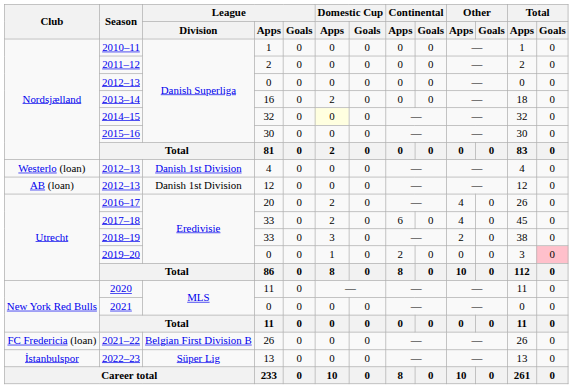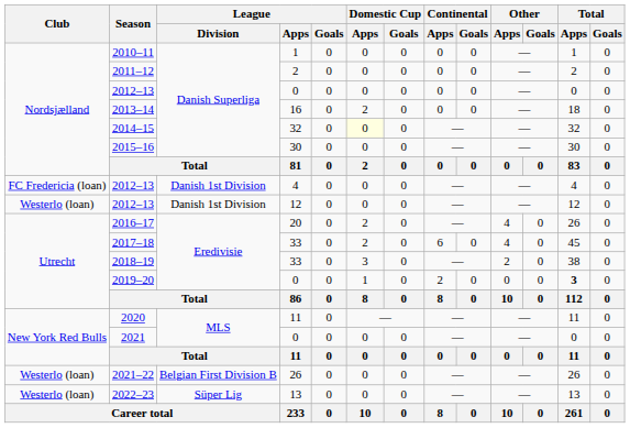 <table class="wikitable" style="text-align:center">
 <tr>
 <th rowspan="2">Club</th>
 <th rowspan="2">Season</th>
 <th colspan="3">League</th>
 <th colspan="2">Domestic Cup</th>
 <th colspan="2">Continental</th>
 <th colspan="2">Other</th>
 <th colspan="2">Total</th>
 </tr>
 <tr>
 <th>Division</th>
 <th>Apps</th>
 <th>Goals</th>
 <th>Apps</th>
 <th>Goals</th>
 <th>Apps</th>
 <th>Goals</th>
 <th>Apps</th>
 <th>Goals</th>
 <th>Apps</th>
 <th>Goals</th>
 </tr>
 <tr>
 <td rowspan="7"><a href='#'>Nordsjælland</a></td>
 <td><a href='#'>2010–11</a></td>
 <td rowspan="6"><a href='#'>Danish Superliga</a></td>
 <td>1</td>
 <td>0</td>
 <td>0</td>
 <td>0</td>
 <td>0</td>
 <td>0</td>
 <td colspan="2">—</td>
 <td>1</td>
 <td>0</td>
 </tr>
 <tr>
 <td><a href='#'>2011–12</a></td>
 <td>2</td>
 <td>0</td>
 <td>0</td>
 <td>0</td>
 <td>0</td>
 <td>0</td>
 <td colspan="2">—</td>
 <td>2</td>
 <td>0</td>
 </tr>
 <tr>
 <td><a href='#'>2012–13</a></td>
 <td>0</td>
 <td>0</td>
 <td>0</td>
 <td>0</td>
 <td>0</td>
 <td>0</td>
 <td colspan="2">—</td>
 <td>0</td>
 <td>0</td>
 </tr>
 <tr>
 <td><a href='#'>2013–14</a></td>
 <td>16</td>
 <td>0</td>
 <td>2</td>
 <td>0</td>
 <td>0</td>
 <td>0</td>
 <td colspan="2">—</td>
 <td>18</td>
 <td>0</td>
 </tr>
 <tr>
 <td><a href='#'>2014–15</a></td>
 <td>32</td>
 <td>0</td>
 <td style="background: lightyellow;">0</td>
 <td>0</td>
 <td colspan="2">—</td>
 <td colspan="2">—</td>
 <td>32</td>
 <td>0</td>
 </tr>
 <tr>
 <td><a href='#'>2015–16</a></td>
 <td>30</td>
 <td>0</td>
 <td>0</td>
 <td>0</td>
 <td colspan="2">—</td>
 <td colspan="2">—</td>
 <td>30</td>
 <td>0</td>
 </tr>
 <tr>
 <th colspan="2">Total</th>
 <th>81</th>
 <th>0</th>
 <th>2</th>
 <th>0</th>
 <th>0</th>
 <th>0</th>
 <th>0</th>
 <th>0</th>
 <th>83</th>
 <th>0</th>
 </tr>
 <tr>
-<td><a href='#'>Westerlo</a> (loan)</td>
+<td rowspan="1"><a href='#'>FC Fredericia</a> (loan)</td>
 <td><a href='#'>2012–13</a></td>
 <td><a href='#'>Danish 1st Division</a></td>
 <td>4</td>
 <td>0</td>
 <td>0</td>
 <td>0</td>
 <td colspan="2">—</td>
 <td colspan="2">—</td>
 <td>4</td>
 <td>0</td>
 </tr>
 <tr>
-<td rowspan="1"><a href='#'>AB</a> (loan)</td>
+<td><a href='#'>Westerlo</a> (loan)</td>
 <td><a href='#'>2012–13</a></td>
 <td>Danish 1st Division</td>
 <td>12</td>
 <td>0</td>
 <td>0</td>
 <td>0</td>
 <td colspan="2">—</td>
 <td colspan="2">—</td>
 <td>12</td>
 <td>0</td>
 </tr>
 <tr>
 <td rowspan="5"><a href='#'>Utrecht</a></td>
 <td><a href='#'>2016–17</a></td>
 <td rowspan="4"><a href='#'>Eredivisie</a></td>
 <td>20</td>
 <td>0</td>
 <td>2</td>
 <td>0</td>
 <td colspan="2">—</td>
 <td>4</td>
 <td>0</td>
 <td>26</td>
 <td>0</td>
 </tr>
 <tr>
 <td><a href='#'>2017–18</a></td>
 <td>33</td>
 <td>0</td>
 <td>2</td>
 <td>0</td>
 <td>6</td>
 <td>0</td>
 <td>4</td>
 <td>0</td>
 <td>45</td>
 <td>0</td>
 </tr>
 <tr>
 <td><a href='#'>2018–19</a></td>
 <td>33</td>
 <td>0</td>
 <td>3</td>
 <td>0</td>
 <td colspan="2">—</td>
 <td>2</td>
 <td>0</td>
 <td>38</td>
 <td>0</td>
 </tr>
 <tr>
 <td><a href='#'>2019–20</a></td>
 <td>0</td>
 <td>0</td>
 <td>1</td>
 <td>0</td>
 <td>2</td>
 <td>0</td>
 <td>0</td>
 <td>0</td>
-<td>3</td>
-<td style="background: pink;">0</td>
+<td><strong>3</strong></td>
+<td>0</td>
 </tr>
 <tr>
 <th colspan="2">Total</th>
 <th>86</th>
 <th>0</th>
 <th>8</th>
 <th>0</th>
 <th>8</th>
 <th>0</th>
 <th>10</th>
 <th>0</th>
 <th>112</th>
 <th>0</th>
 </tr>
 <tr>
 <td rowspan="3"><a href='#'>New York Red Bulls</a></td>
 <td><a href='#'>2020</a></td>
 <td rowspan="2"><a href='#'>MLS</a></td>
 <td>11</td>
 <td>0</td>
 <td colspan="2">—</td>
 <td colspan="2">—</td>
 <td colspan="2">—</td>
 <td>11</td>
 <td>0</td>
 </tr>
 <tr>
 <td><a href='#'>2021</a></td>
 <td>0</td>
 <td>0</td>
 <td>0</td>
 <td>0</td>
 <td colspan="2">—</td>
 <td colspan="2">—</td>
 <td>0</td>
 <td>0</td>
 </tr>
 <tr>
 <th colspan="2">Total</th>
 <th>11</th>
 <th>0</th>
 <th>0</th>
 <th>0</th>
 <th>0</th>
 <th>0</th>
 <th>0</th>
 <th>0</th>
 <th>11</th>
 <th>0</th>
 </tr>
 <tr>
-<td rowspan="1"><a href='#'>FC Fredericia</a> (loan)</td>
+<td><a href='#'>Westerlo</a> (loan)</td>
 <td><a href='#'>2021–22</a></td>
 <td><a href='#'>Belgian First Division B</a></td>
 <td>26</td>
 <td>0</td>
 <td>0</td>
 <td>0</td>
 <td colspan="2">—</td>
 <td colspan="2">—</td>
 <td>26</td>
 <td>0</td>
 </tr>
 <tr>
-<td><a href='#'>İstanbulspor</a></td>
+<td><a href='#'>Westerlo</a> (loan)</td>
 <td><a href='#'>2022–23</a></td>
 <td><a href='#'>Süper Lig</a></td>
 <td>13</td>
 <td>0</td>
 <td>0</td>
 <td>0</td>
 <td colspan="2">—</td>
 <td colspan="2">—</td>
 <td>13</td>
 <td>0</td>
 </tr>
 <tr>
 <th colspan="3">Career total</th>
 <th>233</th>
 <th>0</th>
 <th>10</th>
 <th>0</th>
 <th>8</th>
 <th>0</th>
 <th>10</th>
 <th>0</th>
 <th>261</th>
 <th>0</th>
 </tr>
 </table>
